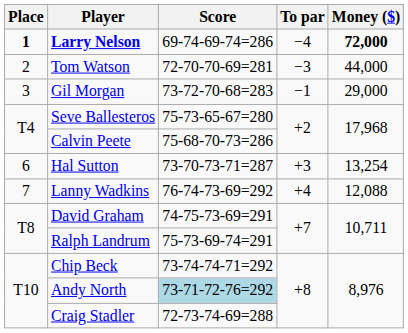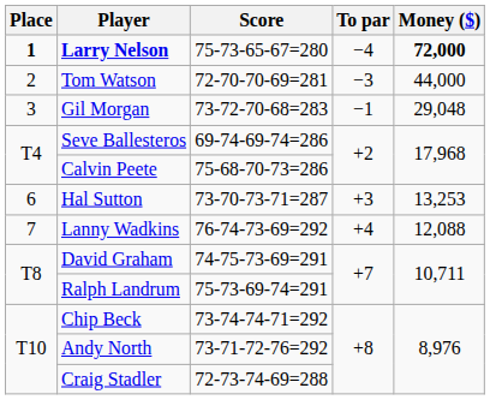 <table class=wikitable>
 <tr>
 <th>Place</th>
 <th>Player</th>
 <th>Score</th>
 <th>To par</th>
 <th>Money (<a href='#'>$</a>)</th>
 </tr>
 <tr>
 <td align=center><strong>1</strong></td>
 <td> <strong><a href='#'>Larry Nelson</a></strong></td>
-<td>69-74-69-74=286</td>
+<td>75-73-65-67=280</td>
 <td align=center>−4</td>
 <td align=center><strong>72,000</strong></td>
 </tr>
 <tr>
 <td align=center>2</td>
 <td> <a href='#'>Tom Watson</a></td>
 <td>72-70-70-69=281</td>
 <td align=center>−3</td>
 <td align=center>44,000</td>
 </tr>
 <tr>
 <td align=center>3</td>
 <td> <a href='#'>Gil Morgan</a></td>
 <td>73-72-70-68=283</td>
 <td align=center>−1</td>
-<td align=center>29,000</td>
+<td align=center>29,048</td>
 </tr>
 <tr>
 <td rowspan=2 align=center>T4</td>
 <td> <a href='#'>Seve Ballesteros</a></td>
-<td>75-73-65-67=280</td>
+<td>69-74-69-74=286</td>
 <td rowspan=2 align=center>+2</td>
 <td rowspan=2 align=center>17,968</td>
 </tr>
 <tr>
 <td> <a href='#'>Calvin Peete</a></td>
 <td>75-68-70-73=286</td>
 </tr>
 <tr>
 <td align=center>6</td>
 <td> <a href='#'>Hal Sutton</a></td>
 <td>73-70-73-71=287</td>
 <td align=center>+3</td>
-<td align=center>13,254</td>
+<td align=center>13,253</td>
 </tr>
 <tr>
 <td align=center>7</td>
 <td> <a href='#'>Lanny Wadkins</a></td>
 <td>76-74-73-69=292</td>
 <td align=center>+4</td>
 <td align=center>12,088</td>
 </tr>
 <tr>
 <td rowspan=2 align=center>T8</td>
 <td> <a href='#'>David Graham</a></td>
 <td>74-75-73-69=291</td>
 <td rowspan=2 align=center>+7</td>
 <td rowspan=2 align=center>10,711</td>
 </tr>
 <tr>
 <td> <a href='#'>Ralph Landrum</a></td>
 <td>75-73-69-74=291</td>
 </tr>
 <tr>
 <td rowspan=3 align=center>T10</td>
 <td> <a href='#'>Chip Beck</a></td>
 <td>73-74-74-71=292</td>
 <td rowspan=3 align=center>+8</td>
 <td rowspan=3 align=center>8,976</td>
 </tr>
 <tr>
 <td> <a href='#'>Andy North</a></td>
-<td style="background: lightblue;">73-71-72-76=292</td>
+<td>73-71-72-76=292</td>
 </tr>
 <tr>
 <td> <a href='#'>Craig Stadler</a></td>
 <td>72-73-74-69=288</td>
 </tr>
 </table>
